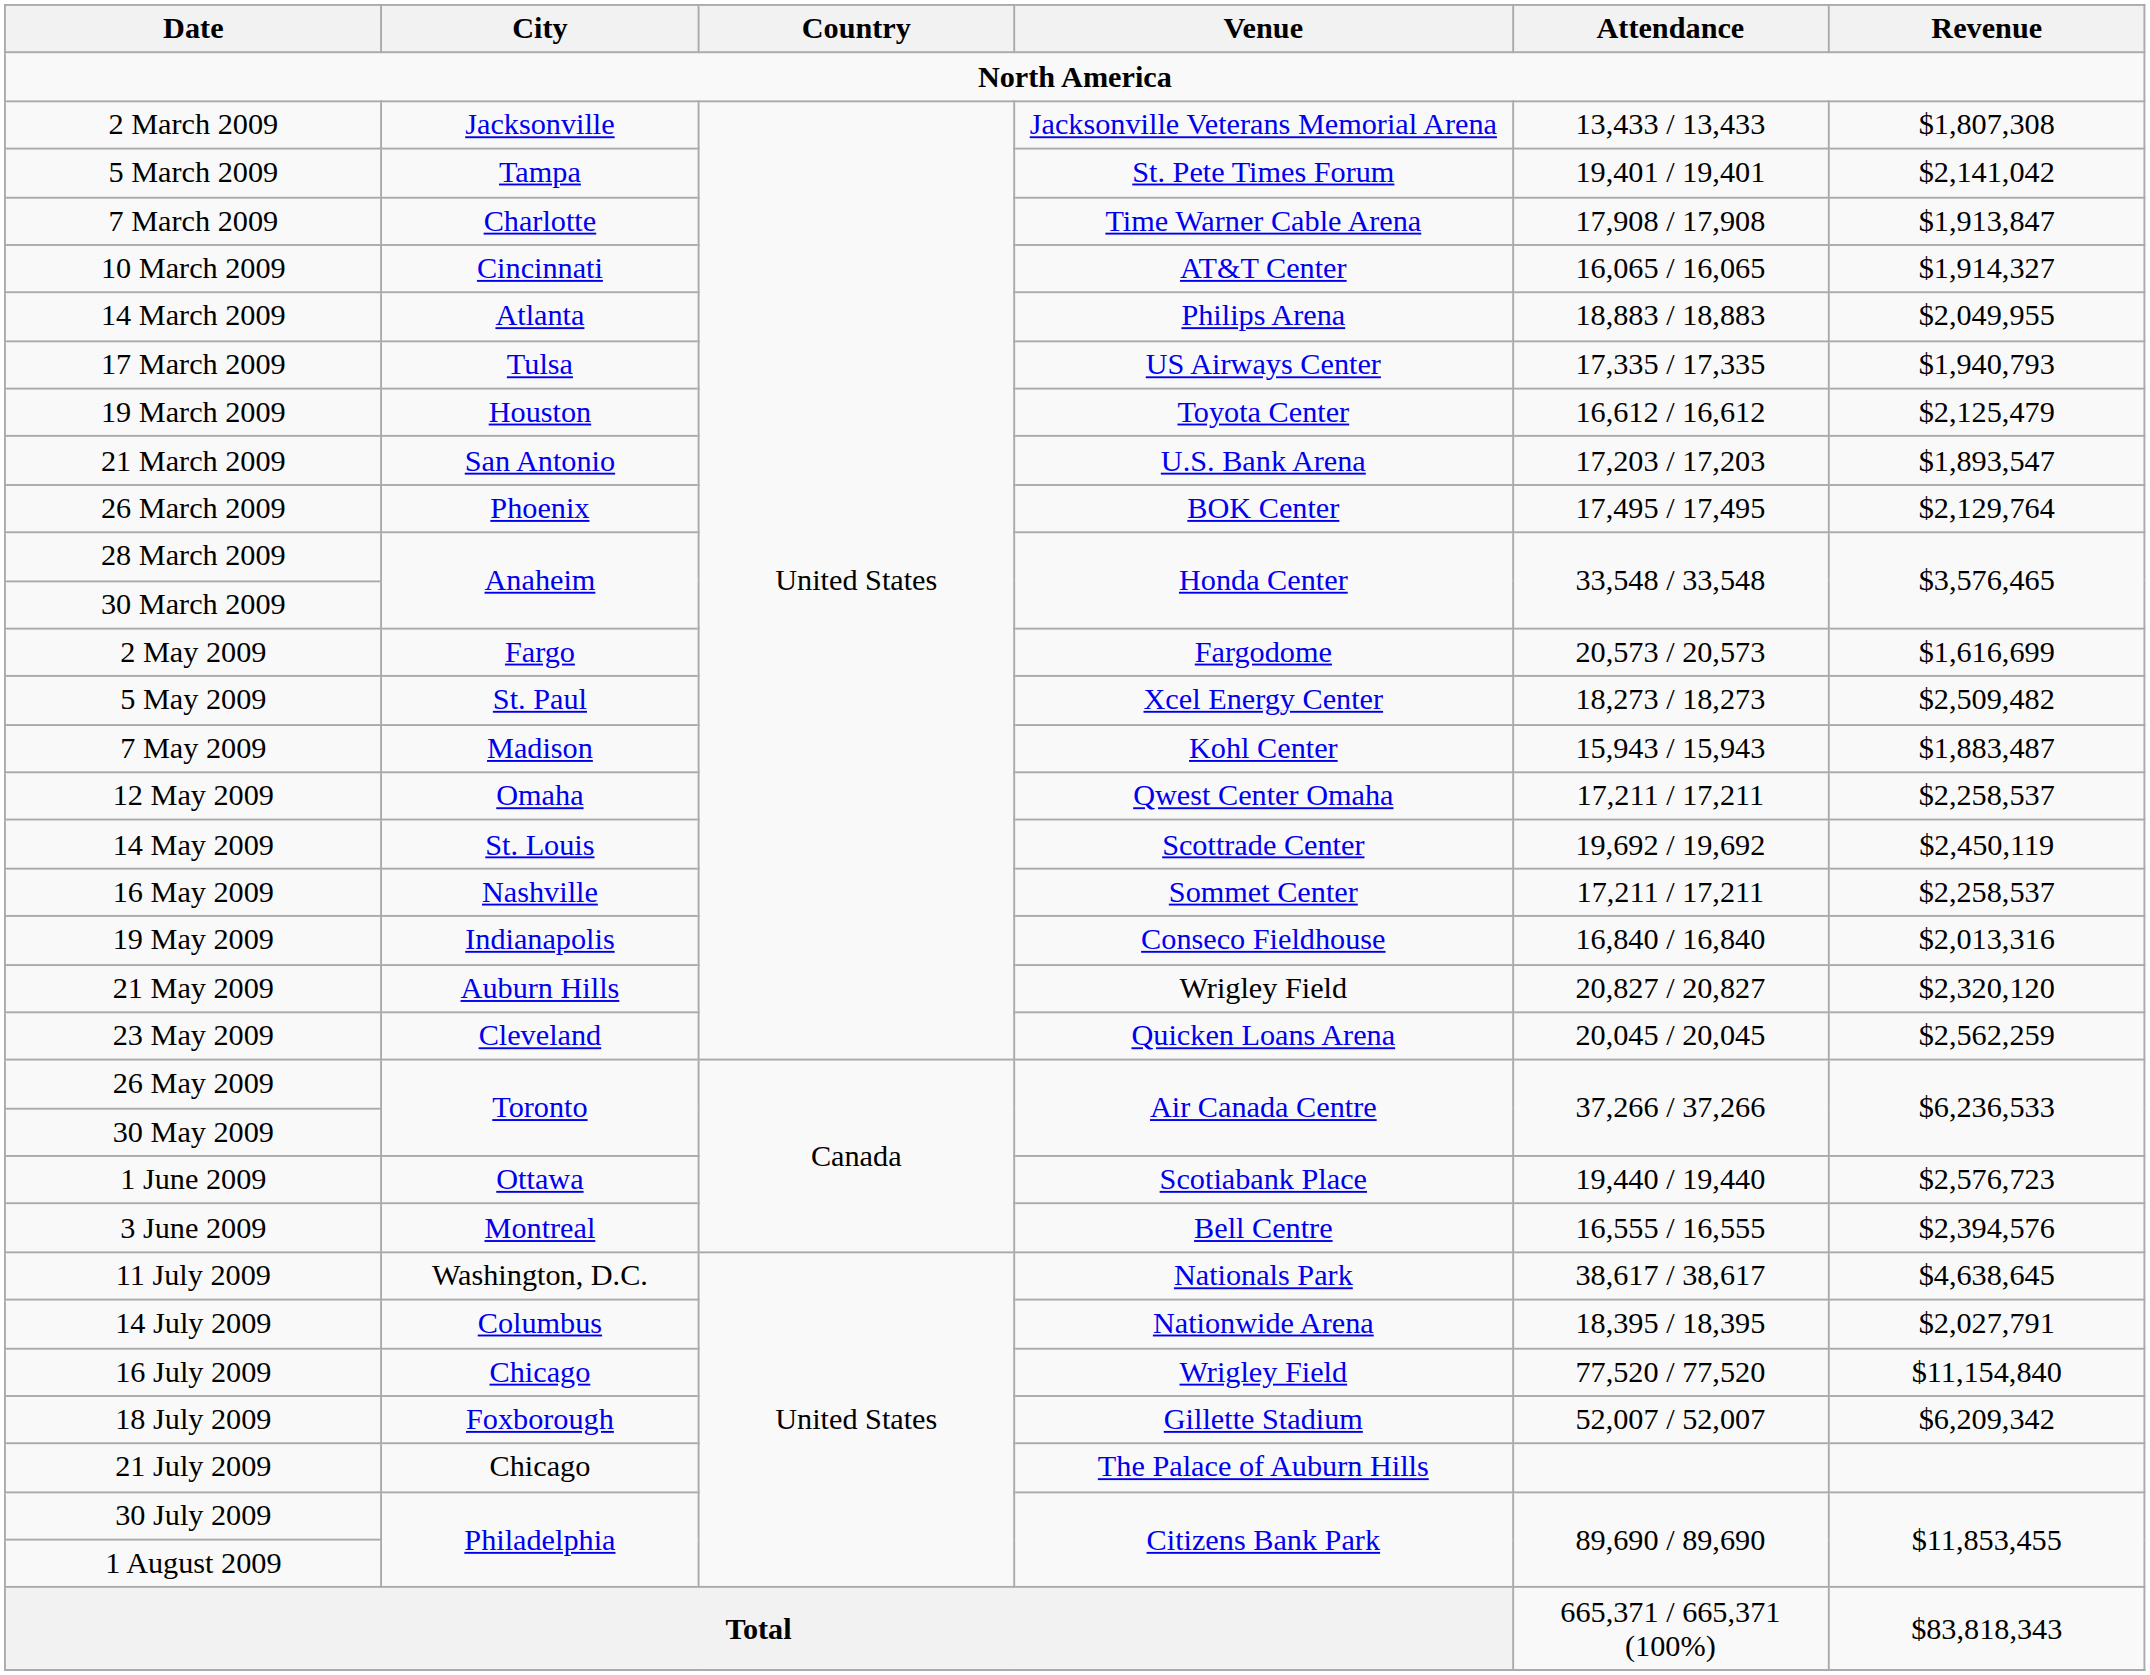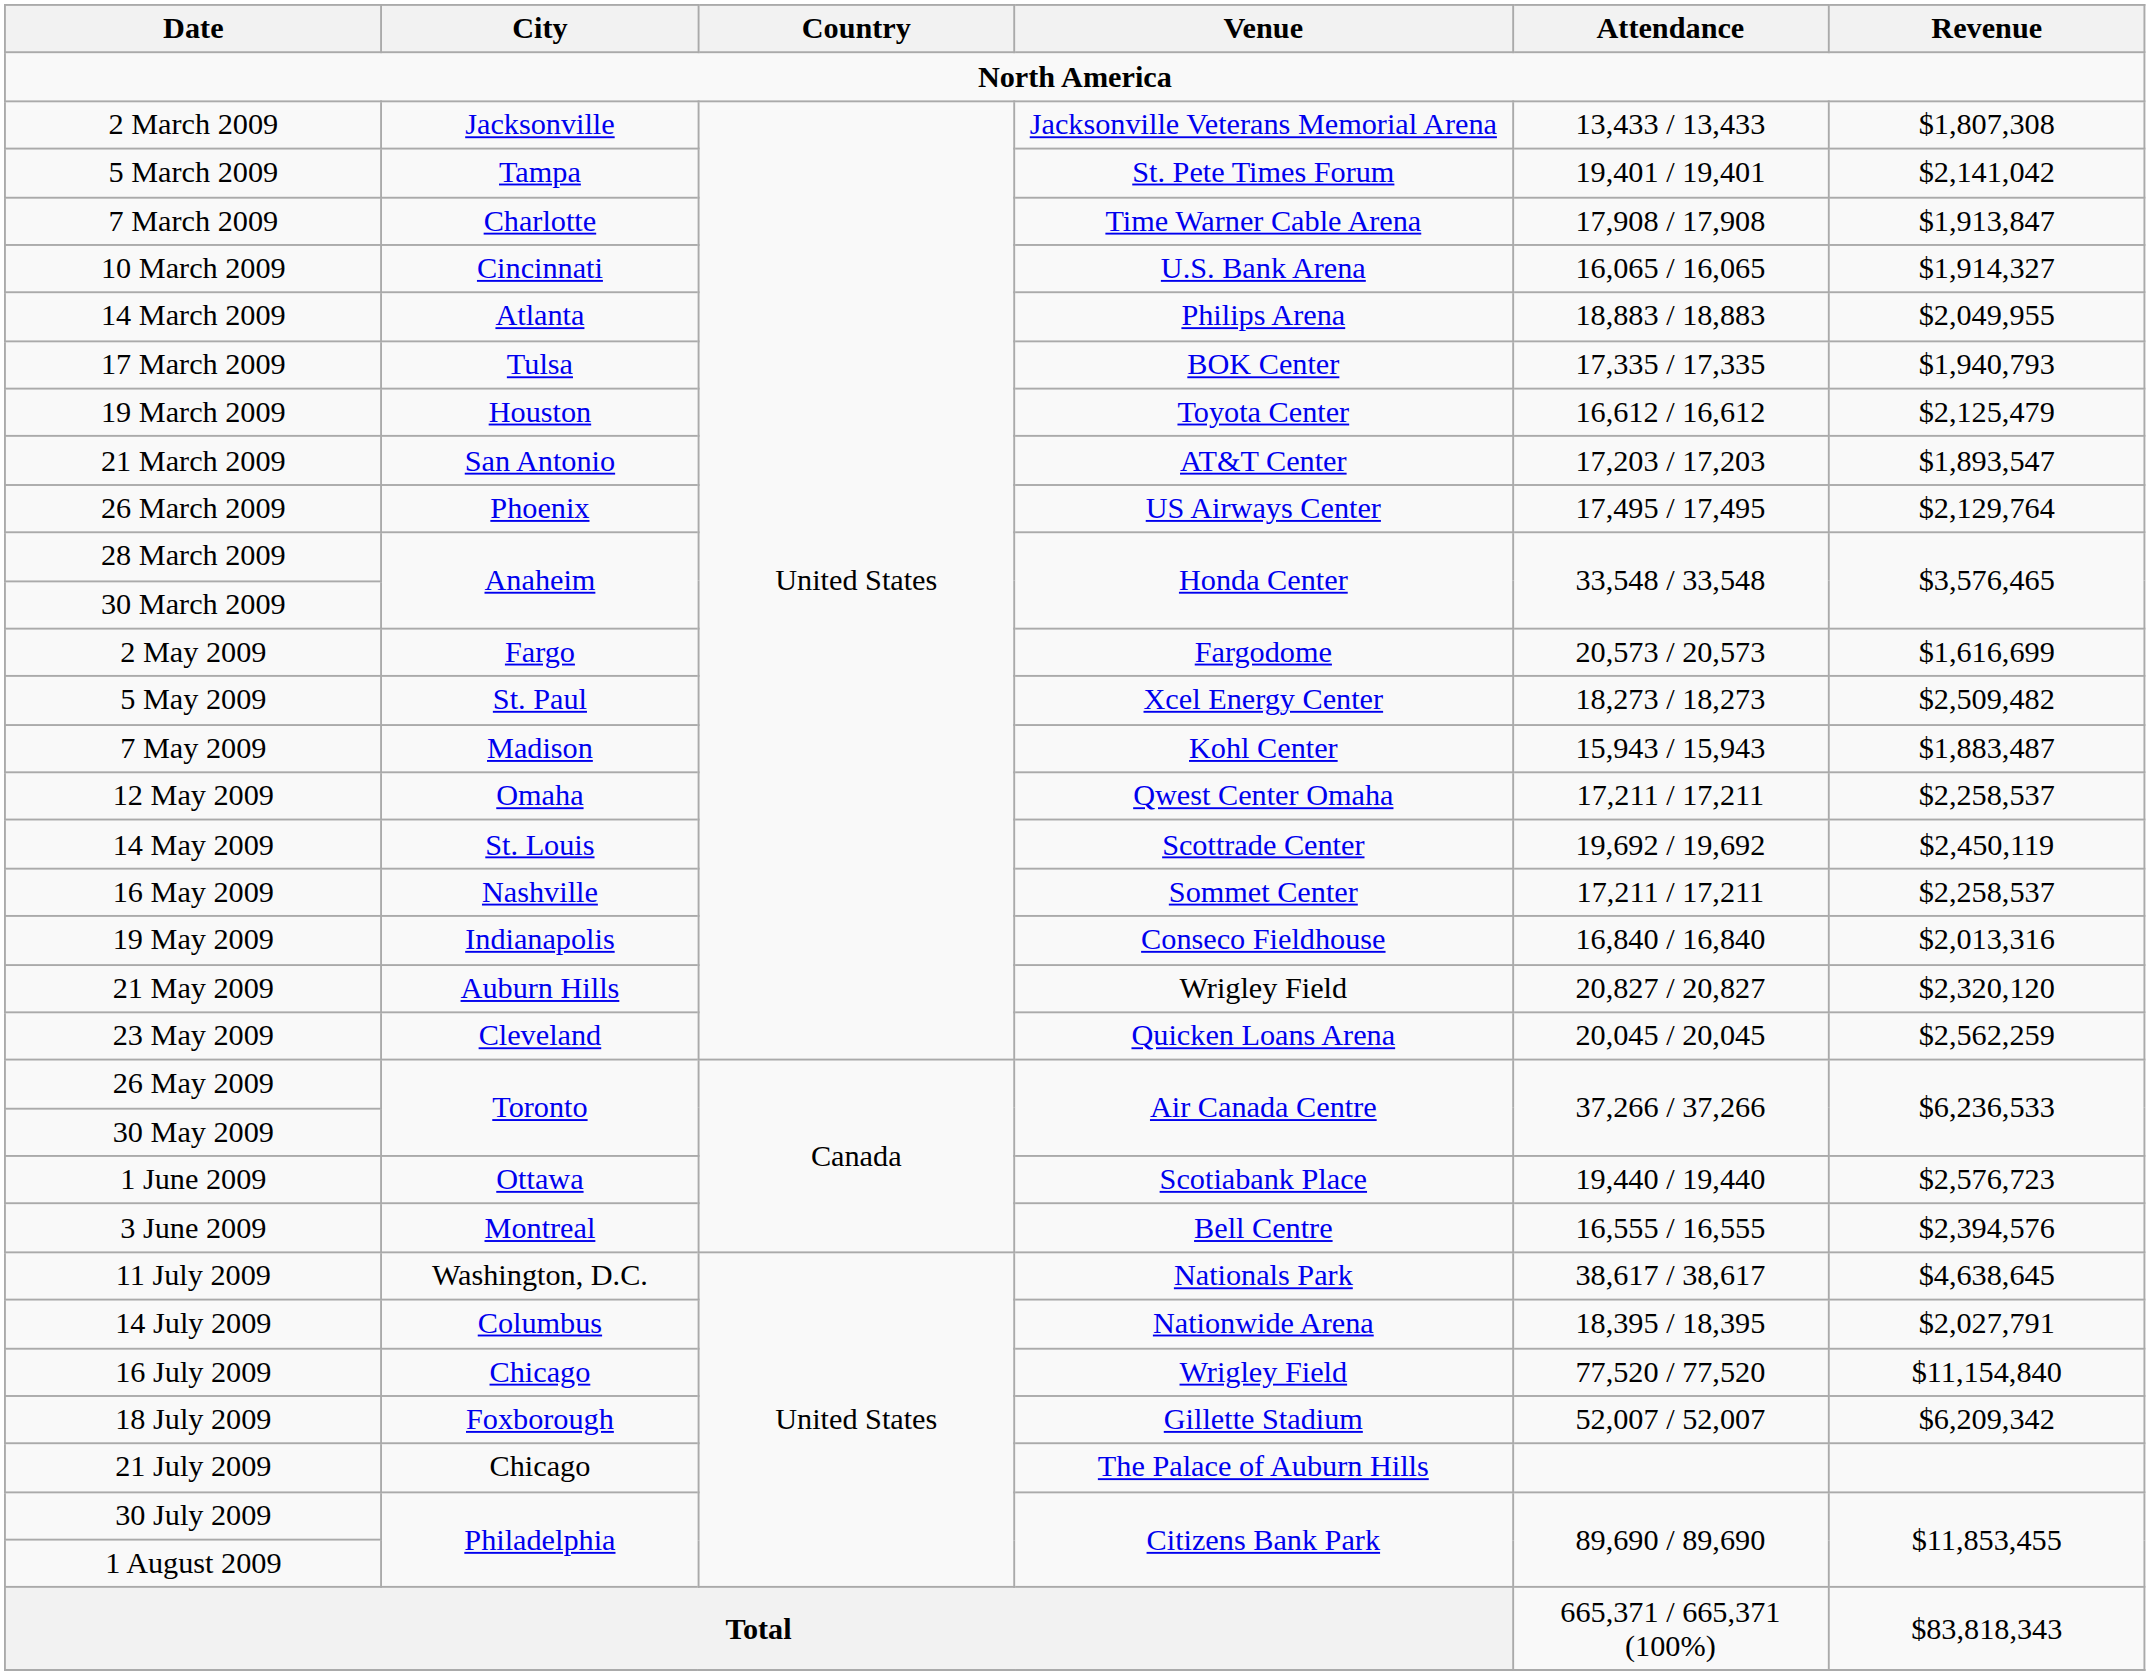 <table class="wikitable" style="text-align:center;">
 <tr>
 <th scope="col" style="width:12em;">Date</th>
 <th scope="col" style="width:10em;">City</th>
 <th scope="col" style="width:10em;">Country</th>
 <th scope="col" style="width:16em;">Venue</th>
 <th scope="col" style="width:10em;">Attendance</th>
 <th scope="col" style="width:10em;">Revenue</th>
 </tr>
 <tr>
 <td colspan="6"><strong>North America</strong></td>
 </tr>
 <tr>
 <td>2 March 2009</td>
 <td><a href='#'>Jacksonville</a></td>
 <td rowspan="20">United States</td>
 <td><a href='#'>Jacksonville Veterans Memorial Arena</a></td>
 <td>13,433 / 13,433</td>
 <td>$1,807,308</td>
 </tr>
 <tr>
 <td>5 March 2009</td>
 <td><a href='#'>Tampa</a></td>
 <td><a href='#'>St. Pete Times Forum</a></td>
 <td>19,401 / 19,401</td>
 <td>$2,141,042</td>
 </tr>
 <tr>
 <td>7 March 2009</td>
 <td><a href='#'>Charlotte</a></td>
 <td><a href='#'>Time Warner Cable Arena</a></td>
 <td>17,908 / 17,908</td>
 <td>$1,913,847</td>
 </tr>
 <tr>
 <td>10 March 2009</td>
 <td><a href='#'>Cincinnati</a></td>
-<td><a href='#'>AT&T Center</a></td>
+<td><a href='#'>U.S. Bank Arena</a></td>
 <td>16,065 / 16,065</td>
 <td>$1,914,327</td>
 </tr>
 <tr>
 <td>14 March 2009</td>
 <td><a href='#'>Atlanta</a></td>
 <td><a href='#'>Philips Arena</a></td>
 <td>18,883 / 18,883</td>
 <td>$2,049,955</td>
 </tr>
 <tr>
 <td>17 March 2009</td>
 <td><a href='#'>Tulsa</a></td>
-<td><a href='#'>US Airways Center</a></td>
+<td><a href='#'>BOK Center</a></td>
 <td>17,335 / 17,335</td>
 <td>$1,940,793</td>
 </tr>
 <tr>
 <td>19 March 2009</td>
 <td><a href='#'>Houston</a></td>
 <td><a href='#'>Toyota Center</a></td>
 <td>16,612 / 16,612</td>
 <td>$2,125,479</td>
 </tr>
 <tr>
 <td>21 March 2009</td>
 <td><a href='#'>San Antonio</a></td>
-<td><a href='#'>U.S. Bank Arena</a></td>
+<td><a href='#'>AT&T Center</a></td>
 <td>17,203 / 17,203</td>
 <td>$1,893,547</td>
 </tr>
 <tr>
 <td>26 March 2009</td>
 <td><a href='#'>Phoenix</a></td>
-<td><a href='#'>BOK Center</a></td>
+<td><a href='#'>US Airways Center</a></td>
 <td>17,495 / 17,495</td>
 <td>$2,129,764</td>
 </tr>
 <tr>
 <td>28 March 2009</td>
 <td rowspan="2"><a href='#'>Anaheim</a></td>
 <td rowspan="2"><a href='#'>Honda Center</a></td>
 <td rowspan="2">33,548 / 33,548</td>
 <td rowspan="2">$3,576,465</td>
 </tr>
 <tr>
 <td>30 March 2009</td>
 </tr>
 <tr>
 <td>2 May 2009</td>
 <td><a href='#'>Fargo</a></td>
 <td><a href='#'>Fargodome</a></td>
 <td>20,573 / 20,573</td>
 <td>$1,616,699</td>
 </tr>
 <tr>
 <td>5 May 2009</td>
 <td><a href='#'>St. Paul</a></td>
 <td><a href='#'>Xcel Energy Center</a></td>
 <td>18,273 / 18,273</td>
 <td>$2,509,482</td>
 </tr>
 <tr>
 <td>7 May 2009</td>
 <td><a href='#'>Madison</a></td>
 <td><a href='#'>Kohl Center</a></td>
 <td>15,943 / 15,943</td>
 <td>$1,883,487</td>
 </tr>
 <tr>
 <td>12 May 2009</td>
 <td><a href='#'>Omaha</a></td>
 <td><a href='#'>Qwest Center Omaha</a></td>
 <td>17,211 / 17,211</td>
 <td>$2,258,537</td>
 </tr>
 <tr>
 <td>14 May 2009</td>
 <td><a href='#'>St. Louis</a></td>
 <td><a href='#'>Scottrade Center</a></td>
 <td>19,692 / 19,692</td>
 <td>$2,450,119</td>
 </tr>
 <tr>
 <td>16 May 2009</td>
 <td><a href='#'>Nashville</a></td>
 <td><a href='#'>Sommet Center</a></td>
 <td>17,211 / 17,211</td>
 <td>$2,258,537</td>
 </tr>
 <tr>
 <td>19 May 2009</td>
 <td><a href='#'>Indianapolis</a></td>
 <td><a href='#'>Conseco Fieldhouse</a></td>
 <td>16,840 / 16,840</td>
 <td>$2,013,316</td>
 </tr>
 <tr>
 <td>21 May 2009</td>
 <td><a href='#'>Auburn Hills</a></td>
 <td>Wrigley Field</td>
 <td>20,827 / 20,827</td>
 <td>$2,320,120</td>
 </tr>
 <tr>
 <td>23 May 2009</td>
 <td><a href='#'>Cleveland</a></td>
 <td><a href='#'>Quicken Loans Arena</a></td>
 <td>20,045 / 20,045</td>
 <td>$2,562,259</td>
 </tr>
 <tr>
 <td>26 May 2009</td>
 <td rowspan="2"><a href='#'>Toronto</a></td>
 <td rowspan="4">Canada</td>
 <td rowspan="2"><a href='#'>Air Canada Centre</a></td>
 <td rowspan="2">37,266 / 37,266</td>
 <td rowspan="2">$6,236,533</td>
 </tr>
 <tr>
 <td>30 May 2009</td>
 </tr>
 <tr>
 <td>1 June 2009</td>
 <td><a href='#'>Ottawa</a></td>
 <td><a href='#'>Scotiabank Place</a></td>
 <td>19,440 / 19,440</td>
 <td>$2,576,723</td>
 </tr>
 <tr>
 <td>3 June 2009</td>
 <td><a href='#'>Montreal</a></td>
 <td><a href='#'>Bell Centre</a></td>
 <td>16,555 / 16,555</td>
 <td>$2,394,576</td>
 </tr>
 <tr>
 <td>11 July 2009</td>
 <td>Washington, D.C.</td>
 <td rowspan="7">United States</td>
 <td><a href='#'>Nationals Park</a></td>
 <td>38,617 / 38,617</td>
 <td>$4,638,645</td>
 </tr>
 <tr>
 <td>14 July 2009</td>
 <td><a href='#'>Columbus</a></td>
 <td><a href='#'>Nationwide Arena</a></td>
 <td>18,395 / 18,395</td>
 <td>$2,027,791</td>
 </tr>
 <tr>
 <td>16 July 2009</td>
 <td><a href='#'>Chicago</a></td>
 <td><a href='#'>Wrigley Field</a></td>
 <td>77,520 / 77,520</td>
 <td>$11,154,840</td>
 </tr>
 <tr>
 <td>18 July 2009</td>
 <td><a href='#'>Foxborough</a></td>
 <td><a href='#'>Gillette Stadium</a></td>
 <td>52,007 / 52,007</td>
 <td>$6,209,342</td>
 </tr>
 <tr>
 <td>21 July 2009</td>
 <td>Chicago</td>
 <td><a href='#'>The Palace of Auburn Hills</a></td>
 <td></td>
 <td></td>
 </tr>
 <tr>
 <td>30 July 2009</td>
 <td rowspan="2"><a href='#'>Philadelphia</a></td>
 <td rowspan="2"><a href='#'>Citizens Bank Park</a></td>
 <td rowspan="2">89,690 / 89,690</td>
 <td rowspan="2">$11,853,455</td>
 </tr>
 <tr>
 <td>1 August 2009</td>
 </tr>
 <tr>
 <th colspan="4">Total</th>
 <td>665,371 / 665,371 (100%)</td>
 <td>$83,818,343</td>
 </tr>
 <tr>
 </tr>
 </table>
